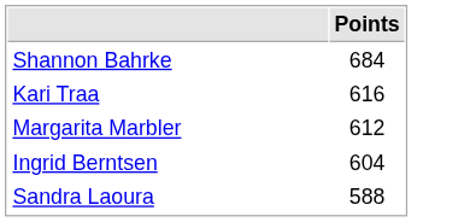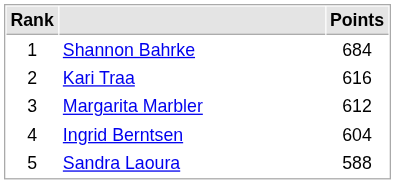 <table cellspacing="1" cellpadding="3" style="border:1px solid #AAAAAA;font-size:86%">
 <tr bgcolor="#E4E4E4">
+<th style="border-bottom:1px solid #AAAAAA" width=10>Rank</th>
 <th style="border-bottom:1px solid #AAAAAA" width=200></th>
 <th style="border-bottom:1px solid #AAAAAA" width=20>Points</th>
 </tr>
 <tr>
+<td align="center">1</td>
 <td> <a href='#'>Shannon Bahrke</a></td>
 <td align=center>684</td>
 </tr>
 <tr>
+<td align="center">2</td>
 <td> <a href='#'>Kari Traa</a></td>
 <td align=center>616</td>
 </tr>
 <tr>
+<td align="center">3</td>
 <td> <a href='#'>Margarita Marbler</a></td>
 <td align=center>612</td>
 </tr>
 <tr>
+<td align="center">4</td>
 <td> <a href='#'>Ingrid Berntsen</a></td>
 <td align=center>604</td>
 </tr>
 <tr>
+<td align="center">5</td>
 <td> <a href='#'>Sandra Laoura</a></td>
 <td align=center>588</td>
 </tr>
 </table>
